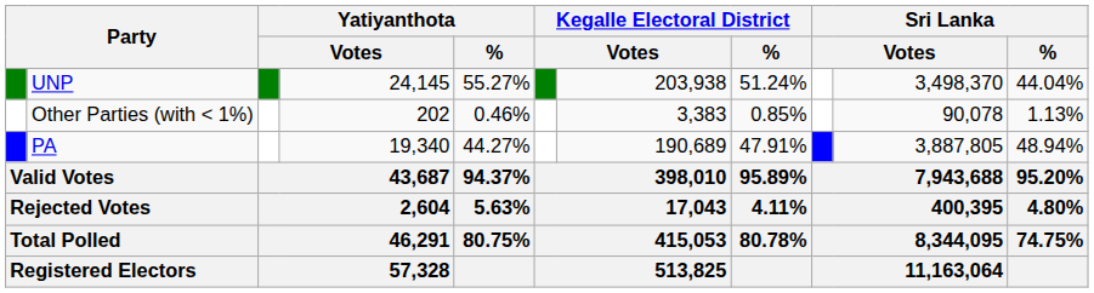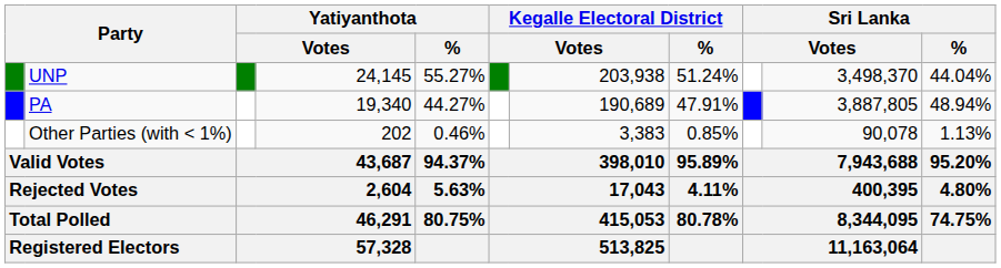 <table class="wikitable">
 <tr>
 <th colspan="2" width="144px"rowspan="2">Party</th>
 <th colspan="3" width="216px">Yatiyanthota</th>
 <th colspan="3" width="216px"><a href='#'>Kegalle Electoral District</a></th>
 <th colspan="3" width="216px">Sri Lanka</th>
 </tr>
 <tr>
 <th colspan="2" width="144px">Votes</th>
 <th>%</th>
 <th colspan="2" width="144px">Votes</th>
 <th>%</th>
 <th colspan="2" width="144px">Votes</th>
 <th>%</th>
 </tr>
 <tr>
 <td style="background-color:green;" width="10px"></td>
 <td style="text-align:left;"><a href='#'>UNP</a></td>
 <td style="background-color:green;" width="10px"></td>
 <td style="text-align:right;">24,145</td>
 <td style="text-align:right;">55.27%</td>
 <td style="background-color:green;" width="10px"></td>
 <td style="text-align:right;">203,938</td>
 <td style="text-align:right;">51.24%</td>
 <td style="background-color:white;" width="10px"></td>
 <td style="text-align:right;">3,498,370</td>
 <td style="text-align:right;">44.04%</td>
 </tr>
 <tr>
+<td style="background-color:blue;" width="10px"></td>
+<td style="text-align:left;"><a href='#'>PA</a></td>
+<td style="background-color:white;" width="10px"></td>
+<td style="text-align:right;">19,340</td>
+<td style="text-align:right;">44.27%</td>
+<td style="background-color:white;" width="10px"></td>
+<td style="text-align:right;">190,689</td>
+<td style="text-align:right;">47.91%</td>
+<td style="background-color:blue;" width="10px"></td>
+<td style="text-align:right;">3,887,805</td>
+<td style="text-align:right;">48.94%</td>
+</tr>
+<tr>
 <td style="background-color:white;" width="10px"></td>
 <td style="text-align:left;">Other Parties (with < 1%)</td>
 <td style="background-color:white;" width="10px"></td>
 <td style="text-align:right;">202</td>
 <td style="text-align:right;">0.46%</td>
 <td style="background-color:white;" width="10px"></td>
 <td style="text-align:right;">3,383</td>
 <td style="text-align:right;">0.85%</td>
 <td style="background-color:white;" width="10px"></td>
 <td style="text-align:right;">90,078</td>
 <td style="text-align:right;">1.13%</td>
-</tr>
-<tr>
-<td style="background-color:blue;" width="10px"></td>
-<td style="text-align:left;"><a href='#'>PA</a></td>
-<td style="background-color:white;" width="10px"></td>
-<td style="text-align:right;">19,340</td>
-<td style="text-align:right;">44.27%</td>
-<td style="background-color:white;" width="10px"></td>
-<td style="text-align:right;">190,689</td>
-<td style="text-align:right;">47.91%</td>
-<td style="background-color:blue;" width="10px"></td>
-<td style="text-align:right;">3,887,805</td>
-<td style="text-align:right;">48.94%</td>
 </tr>
 <tr>
 <th colspan="2" width="144px"style="text-align:left;">Valid Votes</th>
 <th style="text-align:right;"colspan="2" width="144px">43,687</th>
 <th style="text-align:right;">94.37%</th>
 <th style="text-align:right;"colspan="2" width="144px">398,010</th>
 <th style="text-align:right;">95.89%</th>
 <th style="text-align:right;"colspan="2" width="144px">7,943,688</th>
 <th style="text-align:right;">95.20%</th>
 </tr>
 <tr>
 <th colspan="2" width="144px"style="text-align:left;">Rejected Votes</th>
 <th style="text-align:right;"colspan="2" width="144px">2,604</th>
 <th style="text-align:right;">5.63%</th>
 <th style="text-align:right;"colspan="2" width="144px">17,043</th>
 <th style="text-align:right;">4.11%</th>
 <th style="text-align:right;"colspan="2" width="144px">400,395</th>
 <th style="text-align:right;">4.80%</th>
 </tr>
 <tr>
 <th colspan="2" width="144px"style="text-align:left;">Total Polled</th>
 <th style="text-align:right;"colspan="2" width="144px">46,291</th>
 <th style="text-align:right;">80.75%</th>
 <th style="text-align:right;"colspan="2" width="144px">415,053</th>
 <th style="text-align:right;">80.78%</th>
 <th style="text-align:right;"colspan="2" width="144px">8,344,095</th>
 <th style="text-align:right;">74.75%</th>
 </tr>
 <tr>
 <th colspan="2" width="144px"style="text-align:left;">Registered Electors</th>
 <th style="text-align:right;"colspan="2" width="144px">57,328</th>
 <th></th>
 <th style="text-align:right;"colspan="2" width="144px">513,825</th>
 <th></th>
 <th style="text-align:right;"colspan="2" width="144px">11,163,064</th>
 <th></th>
 </tr>
 </table>
